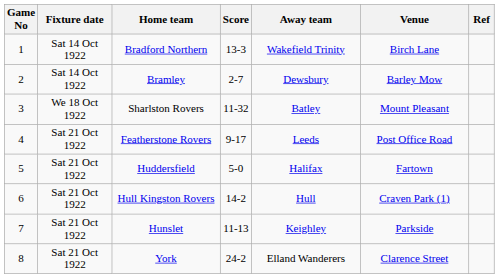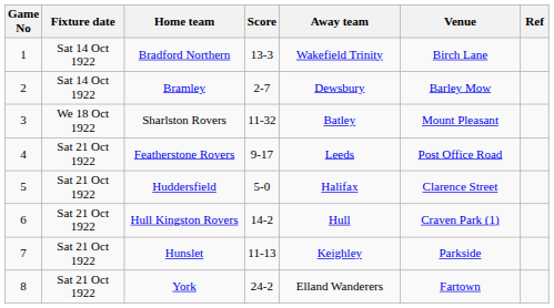 <table class="wikitable" style="text-align:center;">
 <tr>
 <th width=20 abbr="No">Game No</th>
 <th width=100 abbr="Date">Fixture date</th>
 <th width=150 abbr="Home team">Home team</th>
 <th width=20 abbr="Score">Score</th>
 <th width=150 abbr="Away team">Away team</th>
 <th width=150 abbr="Venue">Venue</th>
 <th width=30 abbr="Ref">Ref</th>
 </tr>
 <tr>
 <td>1</td>
 <td>Sat 14 Oct 1922</td>
 <td><a href='#'>Bradford Northern</a></td>
 <td>13-3</td>
 <td><a href='#'>Wakefield Trinity</a></td>
 <td><a href='#'>Birch Lane</a></td>
 <td></td>
 </tr>
 <tr>
 <td>2</td>
 <td>Sat 14 Oct 1922</td>
 <td><a href='#'>Bramley</a></td>
 <td>2-7</td>
 <td><a href='#'>Dewsbury</a></td>
 <td><a href='#'>Barley Mow</a></td>
 <td></td>
 </tr>
 <tr>
 <td>3</td>
 <td>We 18 Oct 1922</td>
 <td>Sharlston Rovers</td>
 <td>11-32</td>
 <td><a href='#'>Batley</a></td>
 <td><a href='#'>Mount Pleasant</a></td>
 <td></td>
 </tr>
 <tr>
 <td>4</td>
 <td>Sat 21 Oct 1922</td>
 <td><a href='#'>Featherstone Rovers</a></td>
 <td>9-17</td>
 <td><a href='#'>Leeds</a></td>
 <td><a href='#'>Post Office Road</a></td>
 <td></td>
 </tr>
 <tr>
 <td>5</td>
 <td>Sat 21 Oct 1922</td>
 <td><a href='#'>Huddersfield</a></td>
 <td>5-0</td>
 <td><a href='#'>Halifax</a></td>
-<td><a href='#'>Fartown</a></td>
+<td><a href='#'>Clarence Street</a></td>
 <td></td>
 </tr>
 <tr>
 <td>6</td>
 <td>Sat 21 Oct 1922</td>
 <td><a href='#'>Hull Kingston Rovers</a></td>
 <td>14-2</td>
 <td><a href='#'>Hull</a></td>
 <td><a href='#'>Craven Park (1)</a></td>
 <td></td>
 </tr>
 <tr>
 <td>7</td>
 <td>Sat 21 Oct 1922</td>
 <td><a href='#'>Hunslet</a></td>
 <td>11-13</td>
 <td><a href='#'>Keighley</a></td>
 <td><a href='#'>Parkside</a></td>
 <td></td>
 </tr>
 <tr>
 <td>8</td>
 <td>Sat 21 Oct 1922</td>
 <td><a href='#'>York</a></td>
 <td>24-2</td>
 <td>Elland Wanderers</td>
-<td><a href='#'>Clarence Street</a></td>
+<td><a href='#'>Fartown</a></td>
 <td></td>
 </tr>
 </table>
